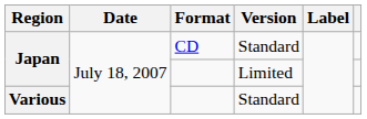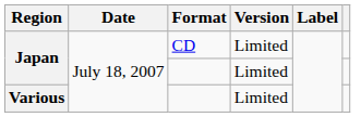 <table class="wikitable plainrowheaders">
 <tr>
 <th scope="col">Region</th>
 <th scope="col">Date</th>
 <th scope="col">Format</th>
 <th>Version</th>
 <th scope="col">Label</th>
 <th scope="col"></th>
 </tr>
 <tr>
 <th rowspan="2" scope="row">Japan</th>
 <td rowspan="3">July 18, 2007</td>
 <td><a href='#'>CD</a></td>
-<td>Standard</td>
+<td>Limited</td>
 <td rowspan="3"></td>
 <td align="center"></td>
 </tr>
 <tr>
 <td></td>
 <td>Limited</td>
 <td align="center"></td>
 </tr>
 <tr>
 <th scope="row">Various</th>
 <td></td>
-<td>Standard</td>
+<td>Limited</td>
 <td align="center"></td>
 </tr>
 </table>
